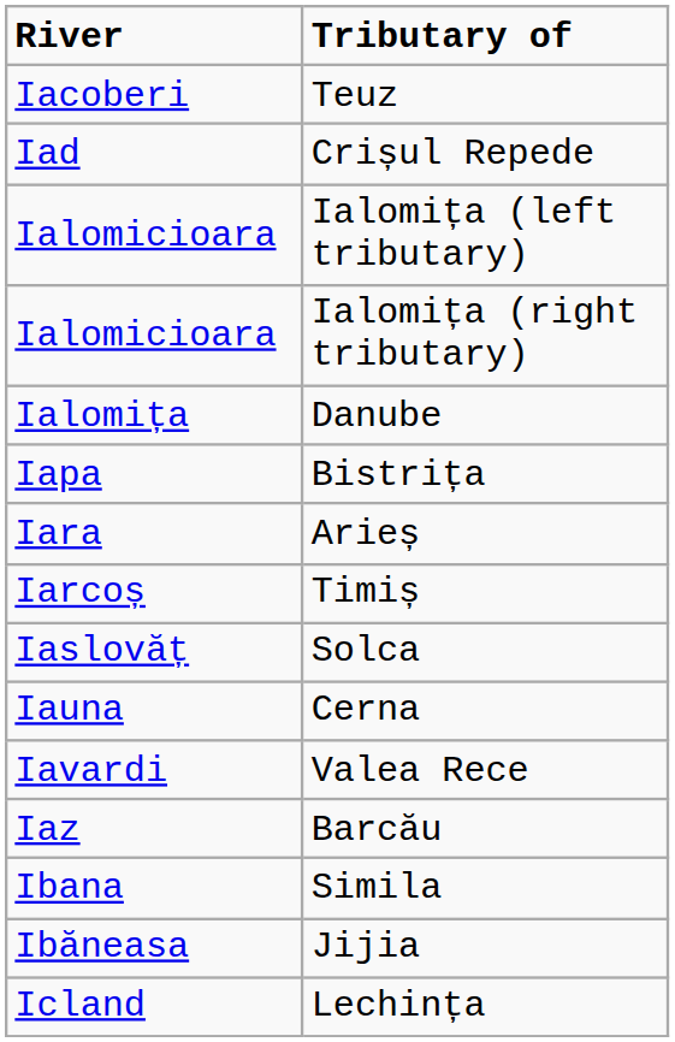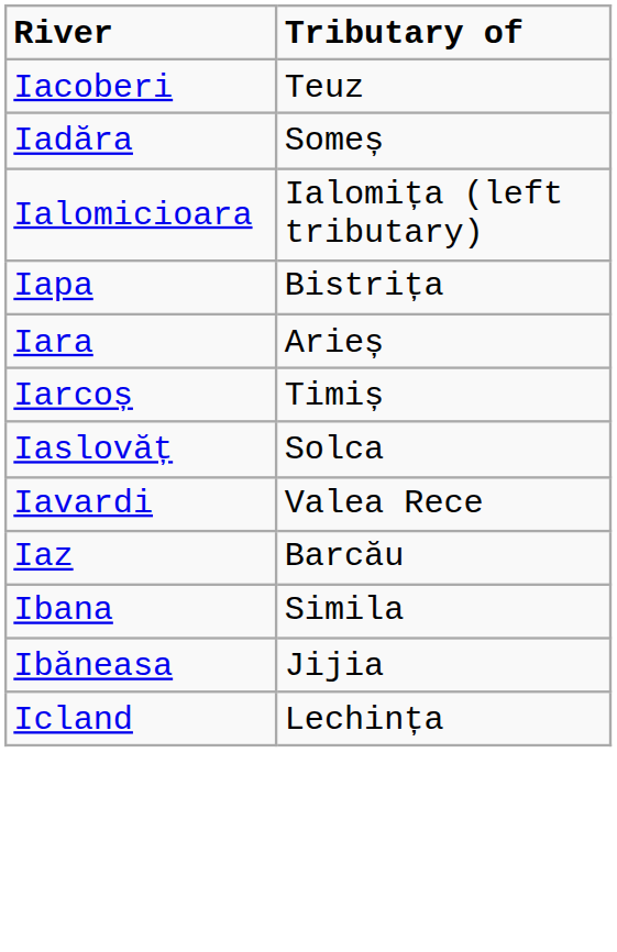 <table class="wikitable">
 <tr>
 <td width="100pt"><strong>River</strong></td>
 <td width="125pt"><strong>Tributary of</strong></td>
 </tr>
 <tr>
 <td><a href='#'>Iacoberi</a></td>
 <td>Teuz</td>
 </tr>
 <tr>
-<td><a href='#'>Iad</a></td>
-<td>Crișul Repede</td>
+<td><a href='#'>Iadăra</a></td>
+<td>Someș</td>
 </tr>
 <tr>
 <td><a href='#'>Ialomicioara</a></td>
 <td>Ialomița (left tributary)</td>
-</tr>
-<tr>
-<td><a href='#'>Ialomicioara</a></td>
-<td>Ialomița (right tributary)</td>
-</tr>
-<tr>
-<td><a href='#'>Ialomița</a></td>
-<td>Danube</td>
 </tr>
 <tr>
 <td><a href='#'>Iapa</a></td>
 <td>Bistrița</td>
 </tr>
 <tr>
 <td><a href='#'>Iara</a></td>
 <td>Arieș</td>
 </tr>
 <tr>
 <td><a href='#'>Iarcoș</a></td>
 <td>Timiș</td>
 </tr>
 <tr>
 <td><a href='#'>Iaslovăț</a></td>
 <td>Solca</td>
-</tr>
-<tr>
-<td><a href='#'>Iauna</a></td>
-<td>Cerna</td>
 </tr>
 <tr>
 <td><a href='#'>Iavardi</a></td>
 <td>Valea Rece</td>
 </tr>
 <tr>
 <td><a href='#'>Iaz</a></td>
 <td>Barcău</td>
 </tr>
 <tr>
 <td><a href='#'>Ibana</a></td>
 <td>Simila</td>
 </tr>
 <tr>
 <td><a href='#'>Ibăneasa</a></td>
 <td>Jijia</td>
 </tr>
 <tr>
 <td><a href='#'>Icland</a></td>
 <td>Lechința</td>
 </tr>
 </table>
